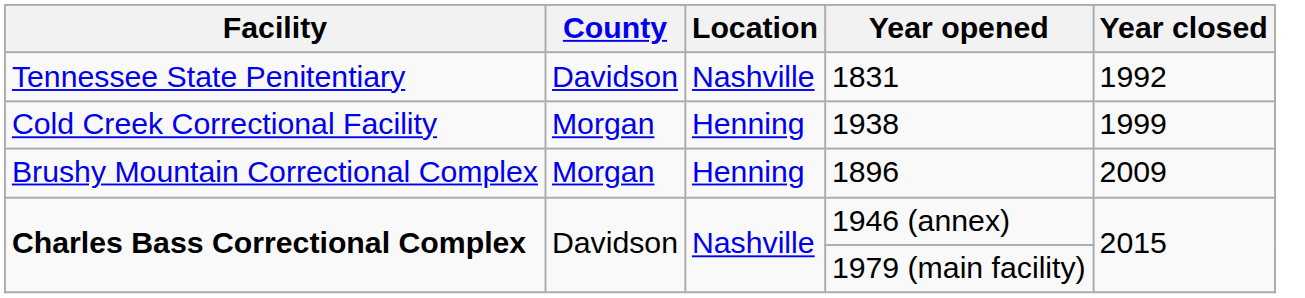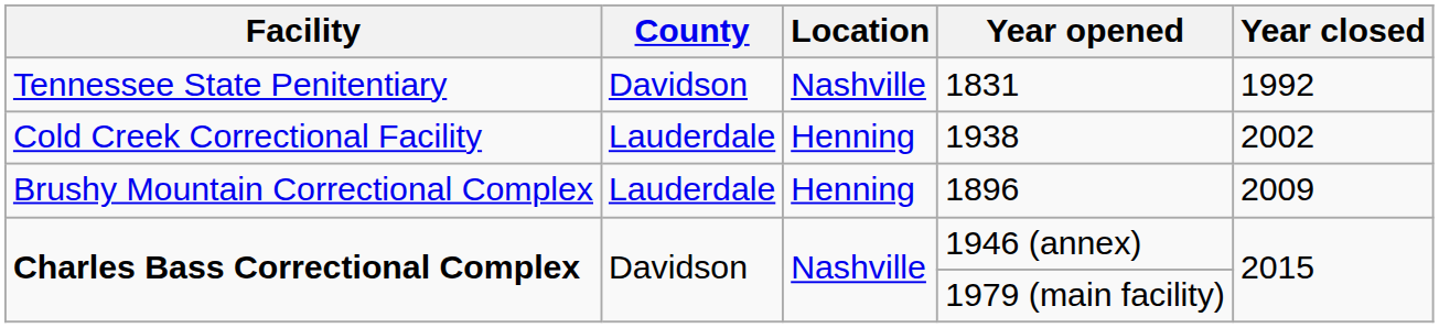 <table class="wikitable">
 <tr>
 <th>Facility</th>
 <th><a href='#'>County</a></th>
 <th>Location</th>
 <th>Year opened</th>
 <th>Year closed</th>
 </tr>
 <tr>
 <td><a href='#'>Tennessee State Penitentiary</a></td>
 <td><a href='#'>Davidson</a></td>
 <td><a href='#'>Nashville</a></td>
 <td>1831</td>
 <td>1992</td>
 </tr>
 <tr>
 <td><a href='#'>Cold Creek Correctional Facility</a></td>
-<td><a href='#'>Morgan</a></td>
+<td><a href='#'>Lauderdale</a></td>
 <td><a href='#'>Henning</a></td>
 <td>1938</td>
-<td>1999</td>
+<td>2002</td>
 </tr>
 <tr>
 <td><a href='#'>Brushy Mountain Correctional Complex</a></td>
-<td><a href='#'>Morgan</a></td>
+<td><a href='#'>Lauderdale</a></td>
 <td><a href='#'>Henning</a></td>
 <td>1896</td>
 <td>2009</td>
 </tr>
 <tr>
 <td rowspan="2"><strong>Charles Bass Correctional Complex</strong></td>
 <td rowspan="2">Davidson</td>
 <td rowspan="2"><a href='#'>Nashville</a></td>
 <td>1946 (annex)</td>
 <td rowspan="2">2015</td>
 </tr>
 <tr>
 <td>1979 (main facility)</td>
 </tr>
 </table>
